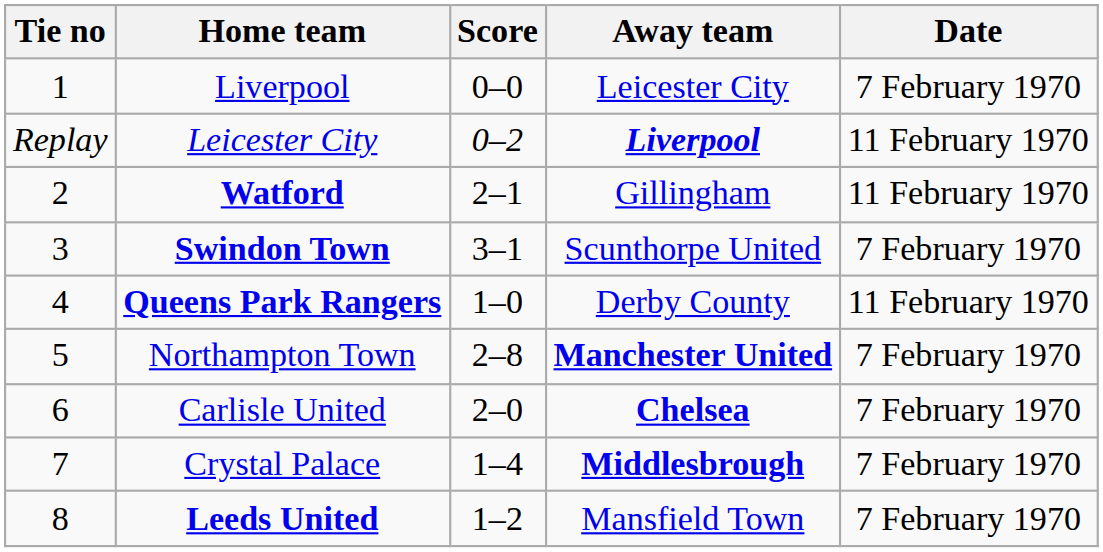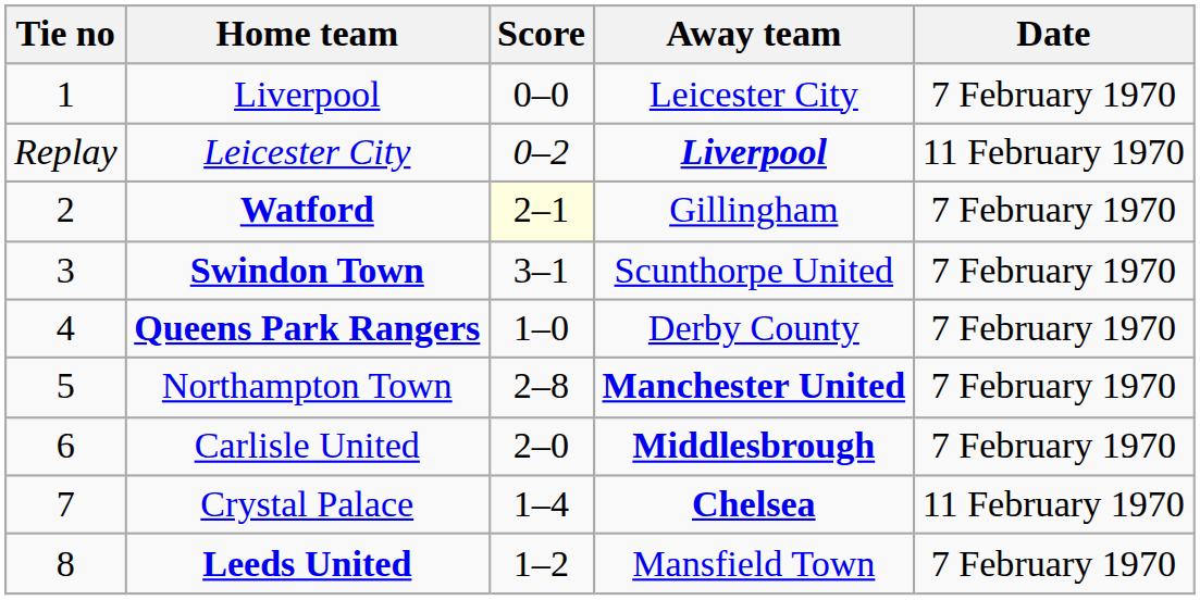 <table class="wikitable" style="text-align: center">
 <tr>
 <th>Tie no</th>
 <th>Home team</th>
 <th>Score</th>
 <th>Away team</th>
 <th>Date</th>
 </tr>
 <tr>
 <td>1</td>
 <td><a href='#'>Liverpool</a></td>
 <td>0–0</td>
 <td><a href='#'>Leicester City</a></td>
 <td>7 February 1970</td>
 </tr>
 <tr>
 <td><em>Replay</em></td>
 <td><em><a href='#'>Leicester City</a></em></td>
 <td><em>0–2</em></td>
 <td><strong><em><a href='#'>Liverpool</a></em></strong></td>
 <td>11 February 1970</td>
 </tr>
 <tr>
 <td>2</td>
 <td><strong><a href='#'>Watford</a></strong></td>
-<td>2–1</td>
+<td style="background: lightyellow;">2–1</td>
 <td><a href='#'>Gillingham</a></td>
-<td>11 February 1970</td>
+<td>7 February 1970</td>
 </tr>
 <tr>
 <td>3</td>
 <td><strong><a href='#'>Swindon Town</a></strong></td>
 <td>3–1</td>
 <td><a href='#'>Scunthorpe United</a></td>
 <td>7 February 1970</td>
 </tr>
 <tr>
 <td>4</td>
 <td><strong><a href='#'>Queens Park Rangers</a></strong></td>
 <td>1–0</td>
 <td><a href='#'>Derby County</a></td>
-<td>11 February 1970</td>
+<td>7 February 1970</td>
 </tr>
 <tr>
 <td>5</td>
 <td><a href='#'>Northampton Town</a></td>
 <td>2–8</td>
 <td><strong><a href='#'>Manchester United</a></strong></td>
 <td>7 February 1970</td>
 </tr>
 <tr>
 <td>6</td>
 <td><a href='#'>Carlisle United</a></td>
 <td>2–0</td>
-<td><strong><a href='#'>Chelsea</a></strong></td>
+<td><strong><a href='#'>Middlesbrough</a></strong></td>
 <td>7 February 1970</td>
 </tr>
 <tr>
 <td>7</td>
 <td><a href='#'>Crystal Palace</a></td>
 <td>1–4</td>
-<td><strong><a href='#'>Middlesbrough</a></strong></td>
-<td>7 February 1970</td>
+<td><strong><a href='#'>Chelsea</a></strong></td>
+<td>11 February 1970</td>
 </tr>
 <tr>
 <td>8</td>
 <td><strong><a href='#'>Leeds United</a></strong></td>
 <td>1–2</td>
 <td><a href='#'>Mansfield Town</a></td>
 <td>7 February 1970</td>
 </tr>
 </table>
